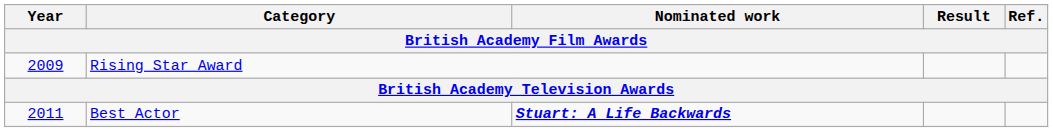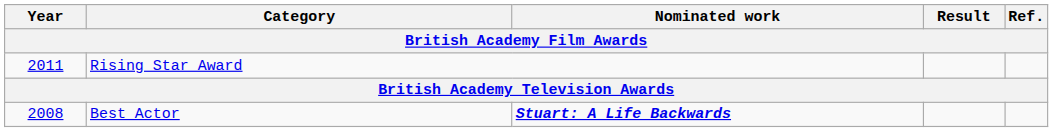 <table class=wikitable>
 <tr>
 <th scope="col" style="width:5em;">Year</th>
 <th scope="col" style="width:28em;">Category</th>
 <th scope="col" style="width:27em;">Nominated work</th>
 <th scope="col" style="width:5em;">Result</th>
 <th>Ref.</th>
 </tr>
 <tr>
 <th colspan=5><a href='#'>British Academy Film Awards</a></th>
 </tr>
 <tr>
-<td style="text-align:center;"><a href='#'>2009</a></td>
+<td style="text-align:center;"><a href='#'>2011</a></td>
 <td colspan=2><a href='#'>Rising Star Award</a></td>
 <td></td>
 <td style="text-align:center;"></td>
 </tr>
 <tr>
 <th colspan=5><a href='#'>British Academy Television Awards</a></th>
 </tr>
 <tr>
-<td style="text-align:center;"><a href='#'>2011</a></td>
+<td style="text-align:center;"><a href='#'>2008</a></td>
 <td><a href='#'>Best Actor</a></td>
 <td><strong><em><a href='#'>Stuart: A Life Backwards</a></em></strong></td>
 <td></td>
 <td style="text-align:center;"></td>
 </tr>
 </table>
